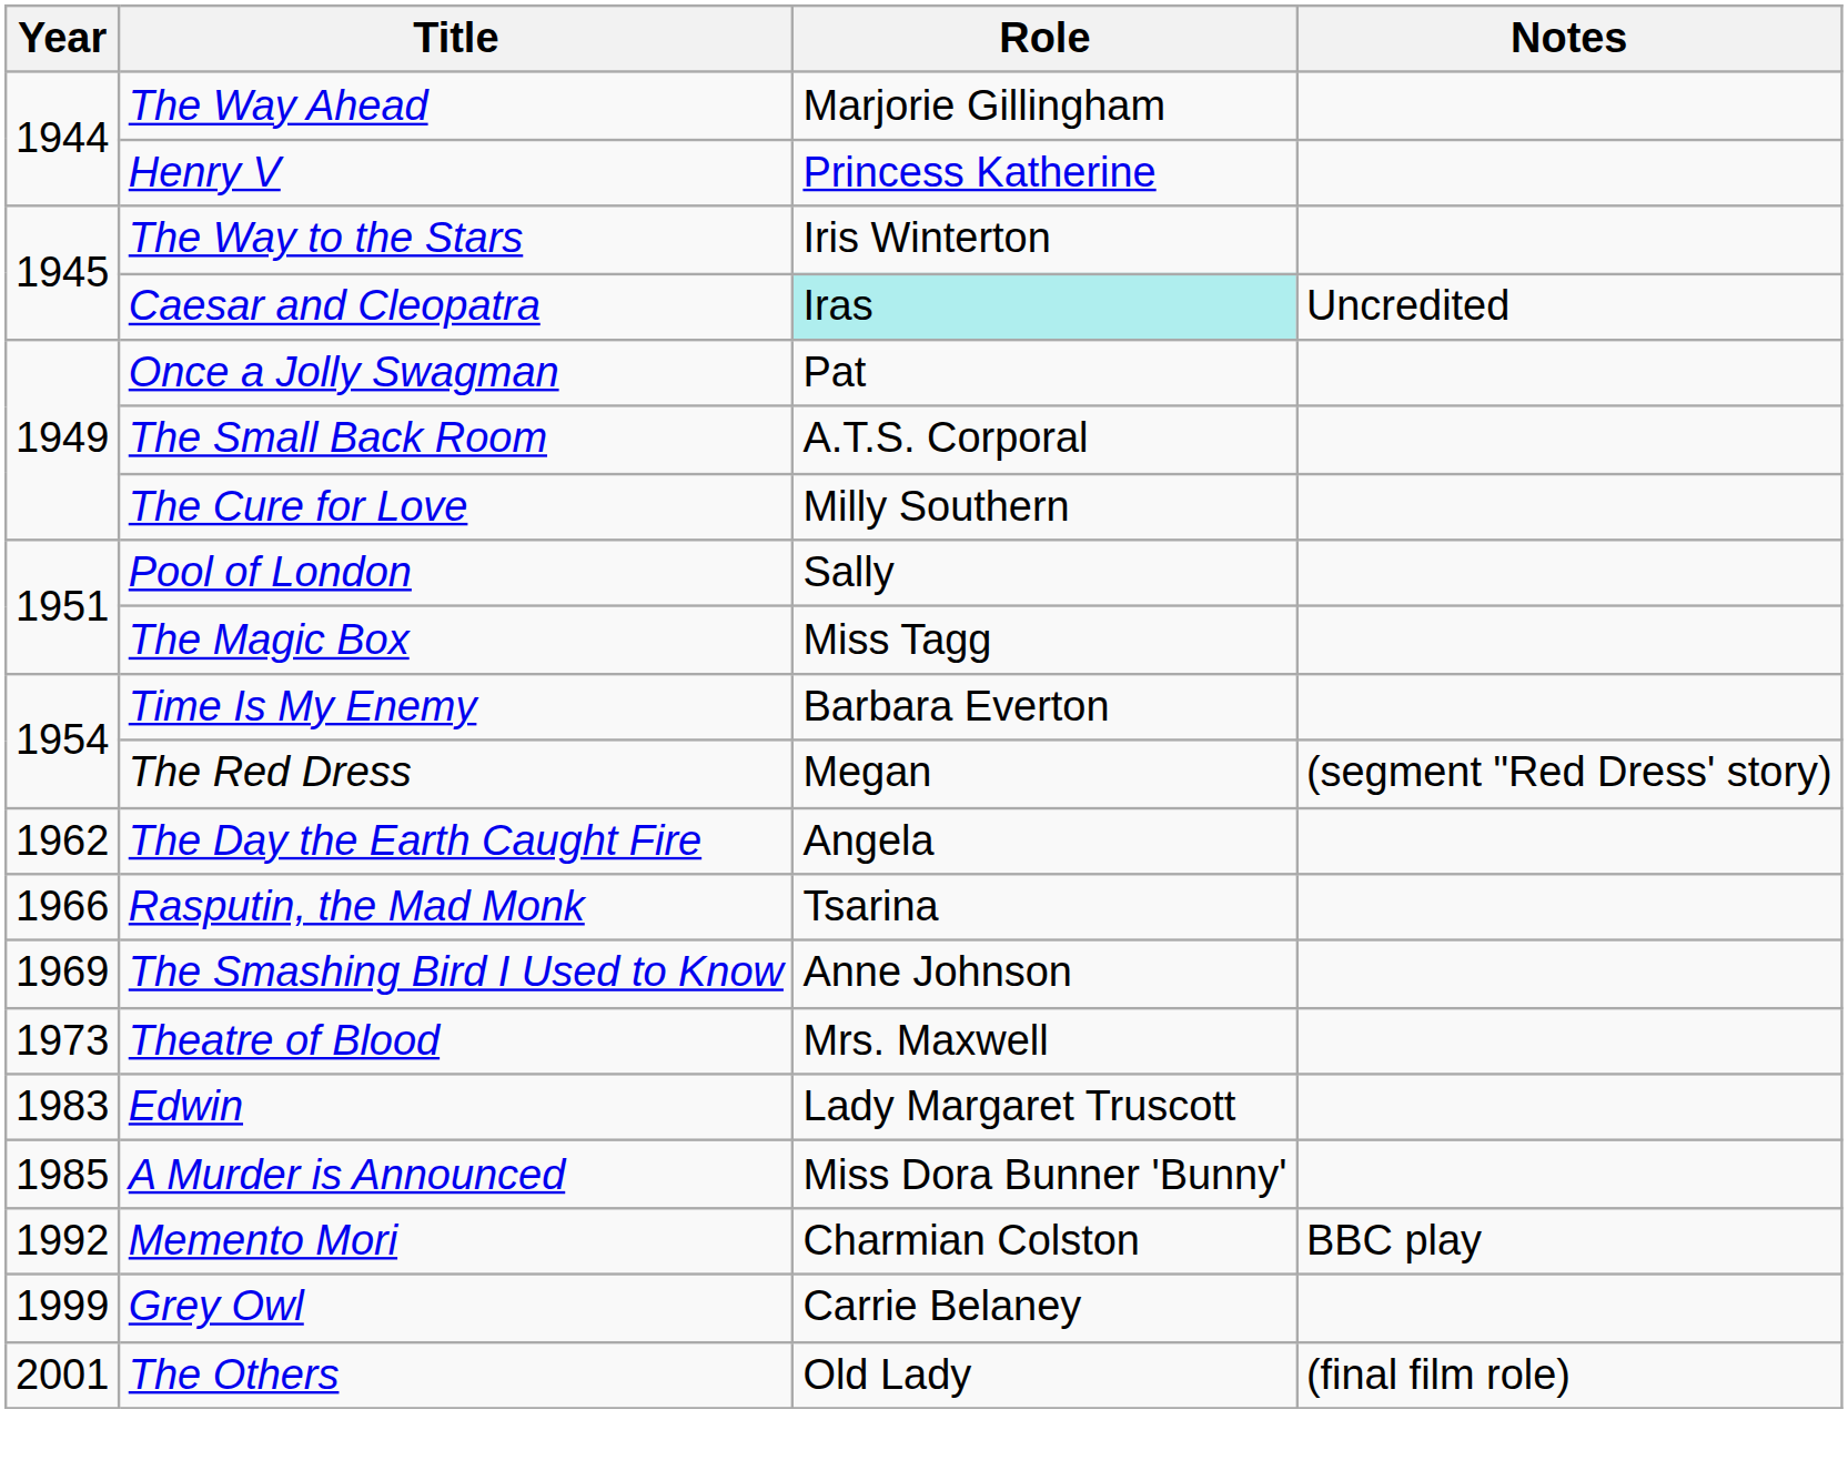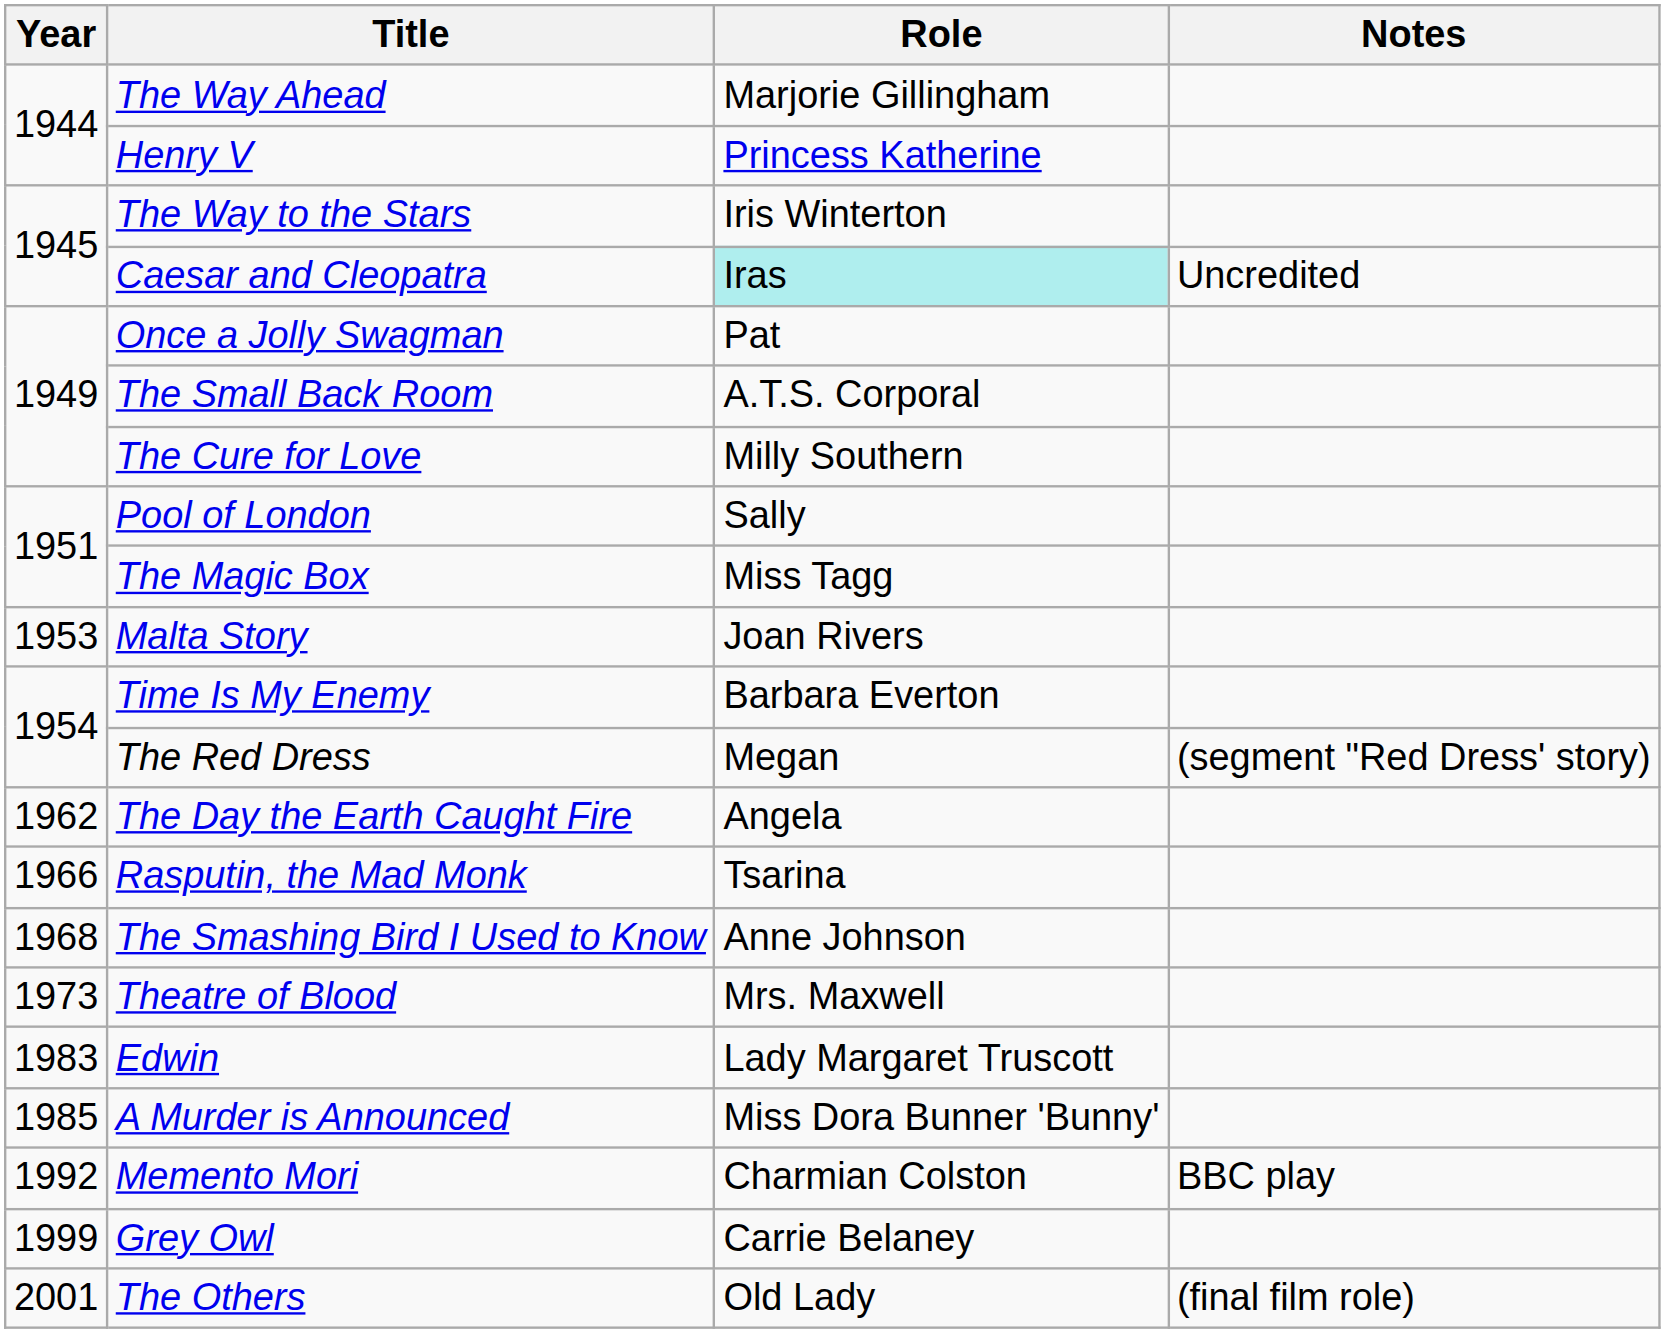 <table class="wikitable">
 <tr>
 <th>Year</th>
 <th>Title</th>
 <th>Role</th>
 <th>Notes</th>
 </tr>
 <tr>
 <td rowspan=2>1944</td>
 <td><em><a href='#'>The Way Ahead</a></em></td>
 <td>Marjorie Gillingham</td>
 <td></td>
 </tr>
 <tr>
 <td><em><a href='#'>Henry V</a></em></td>
 <td><a href='#'>Princess Katherine</a></td>
 <td></td>
 </tr>
 <tr>
 <td rowspan=2>1945</td>
 <td><em><a href='#'>The Way to the Stars</a></em></td>
 <td>Iris Winterton</td>
 <td></td>
 </tr>
 <tr>
 <td><em><a href='#'>Caesar and Cleopatra</a></em></td>
 <td style="background: paleturquoise;">Iras</td>
 <td>Uncredited</td>
 </tr>
 <tr>
 <td rowspan=3>1949</td>
 <td><em><a href='#'>Once a Jolly Swagman</a></em></td>
 <td>Pat</td>
 <td></td>
 </tr>
 <tr>
 <td><em><a href='#'>The Small Back Room</a></em></td>
 <td>A.T.S. Corporal</td>
 <td></td>
 </tr>
 <tr>
 <td><em><a href='#'>The Cure for Love</a></em></td>
 <td>Milly Southern</td>
 <td></td>
 </tr>
 <tr>
 <td rowspan=2>1951</td>
 <td><em><a href='#'>Pool of London</a></em></td>
 <td>Sally</td>
 <td></td>
 </tr>
 <tr>
 <td><em><a href='#'>The Magic Box</a></em></td>
 <td>Miss Tagg</td>
 <td></td>
 </tr>
 <tr>
+<td>1953</td>
+<td><em><a href='#'>Malta Story</a></em></td>
+<td>Joan Rivers</td>
+<td></td>
+</tr>
+<tr>
 <td rowspan=2>1954</td>
 <td><em><a href='#'>Time Is My Enemy</a></em></td>
 <td>Barbara Everton</td>
 <td></td>
 </tr>
 <tr>
 <td><em>The Red Dress</em></td>
 <td>Megan</td>
 <td>(segment "Red Dress' story)</td>
 </tr>
 <tr>
 <td>1962</td>
 <td><em><a href='#'>The Day the Earth Caught Fire</a></em></td>
 <td>Angela</td>
 <td></td>
 </tr>
 <tr>
 <td>1966</td>
 <td><em><a href='#'>Rasputin, the Mad Monk</a></em></td>
 <td>Tsarina</td>
 <td></td>
 </tr>
 <tr>
-<td>1969</td>
+<td>1968</td>
 <td><em><a href='#'>The Smashing Bird I Used to Know</a></em></td>
 <td>Anne Johnson</td>
 <td></td>
 </tr>
 <tr>
 <td>1973</td>
 <td><em><a href='#'>Theatre of Blood</a></em></td>
 <td>Mrs. Maxwell</td>
 <td></td>
 </tr>
 <tr>
 <td>1983</td>
 <td><em><a href='#'>Edwin</a></em></td>
 <td>Lady Margaret Truscott</td>
 <td></td>
 </tr>
 <tr>
 <td>1985</td>
 <td><em><a href='#'>A Murder is Announced</a></em></td>
 <td>Miss Dora Bunner 'Bunny'</td>
 <td></td>
 </tr>
 <tr>
 <td>1992</td>
 <td><em><a href='#'>Memento Mori</a></em></td>
 <td>Charmian Colston</td>
 <td>BBC play</td>
 </tr>
 <tr>
 <td>1999</td>
 <td><em><a href='#'>Grey Owl</a></em></td>
 <td>Carrie Belaney</td>
 <td></td>
 </tr>
 <tr>
 <td>2001</td>
 <td><em><a href='#'>The Others</a></em></td>
 <td>Old Lady</td>
 <td>(final film role)</td>
 </tr>
 </table>
